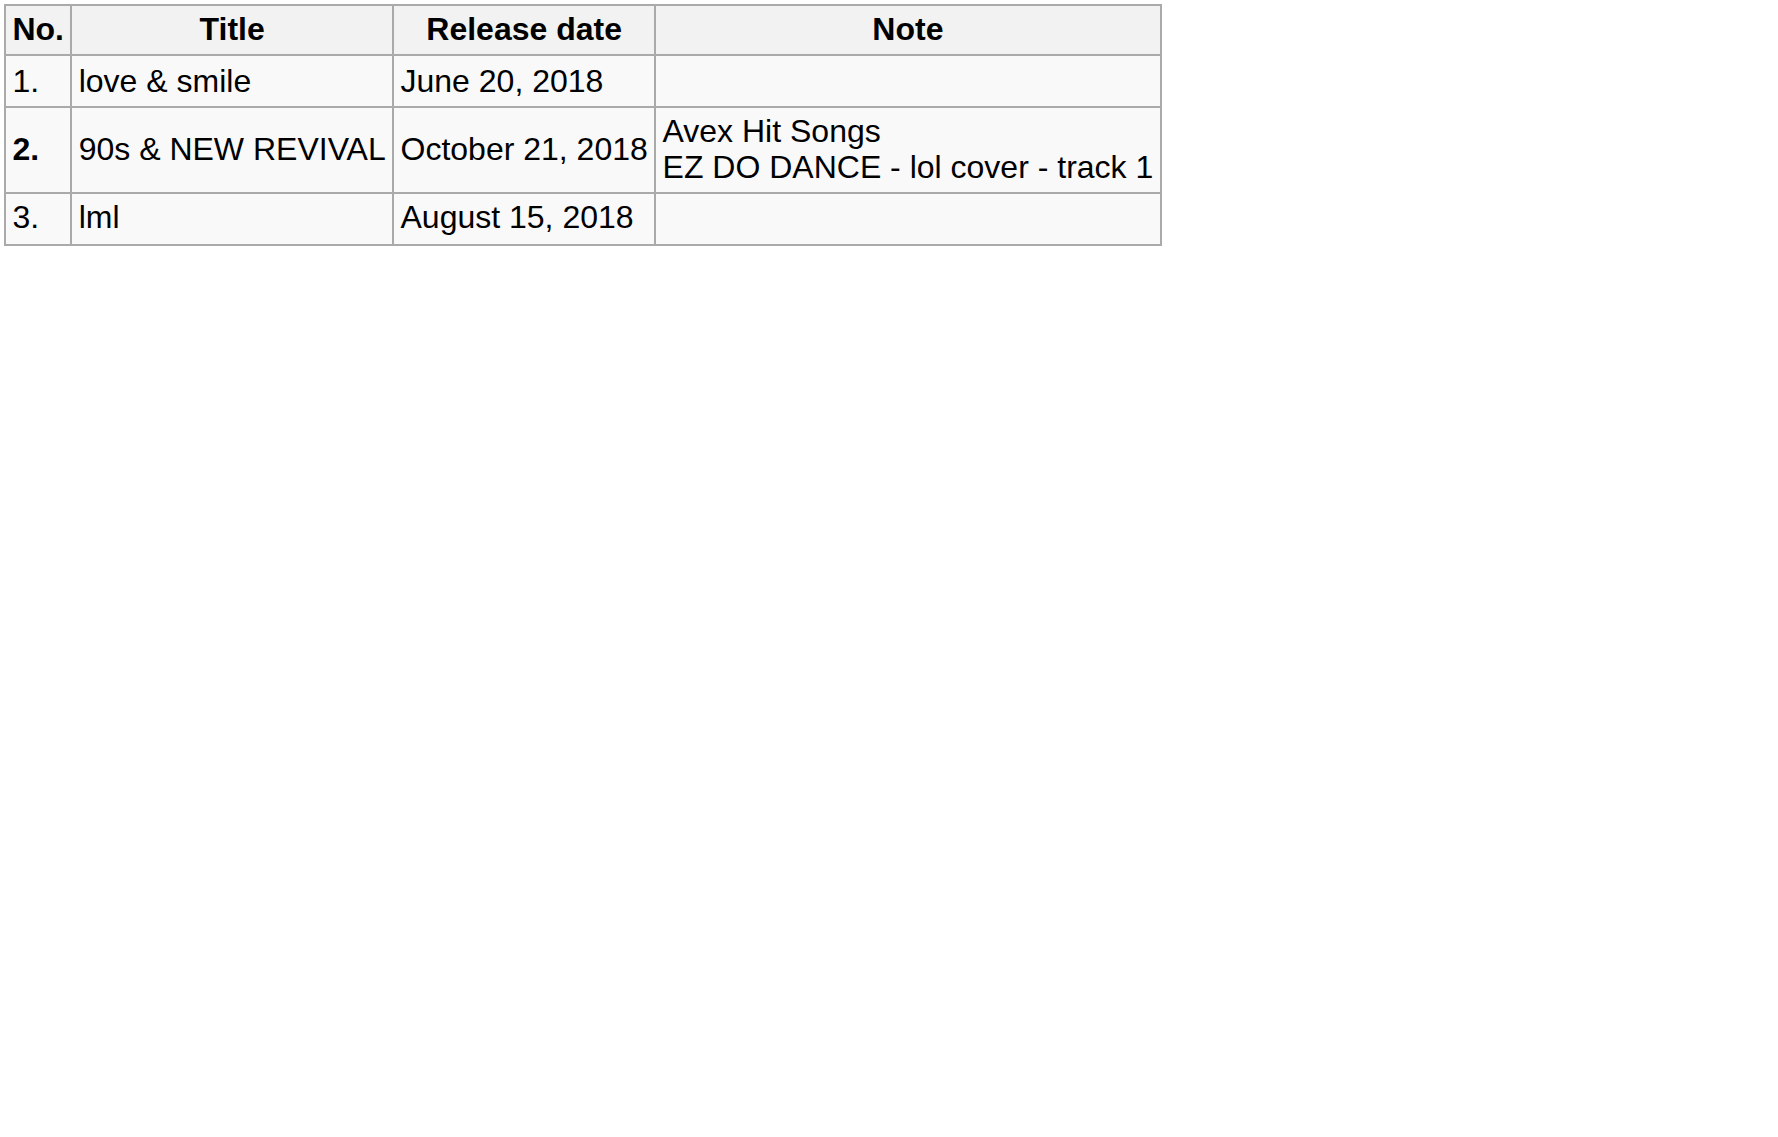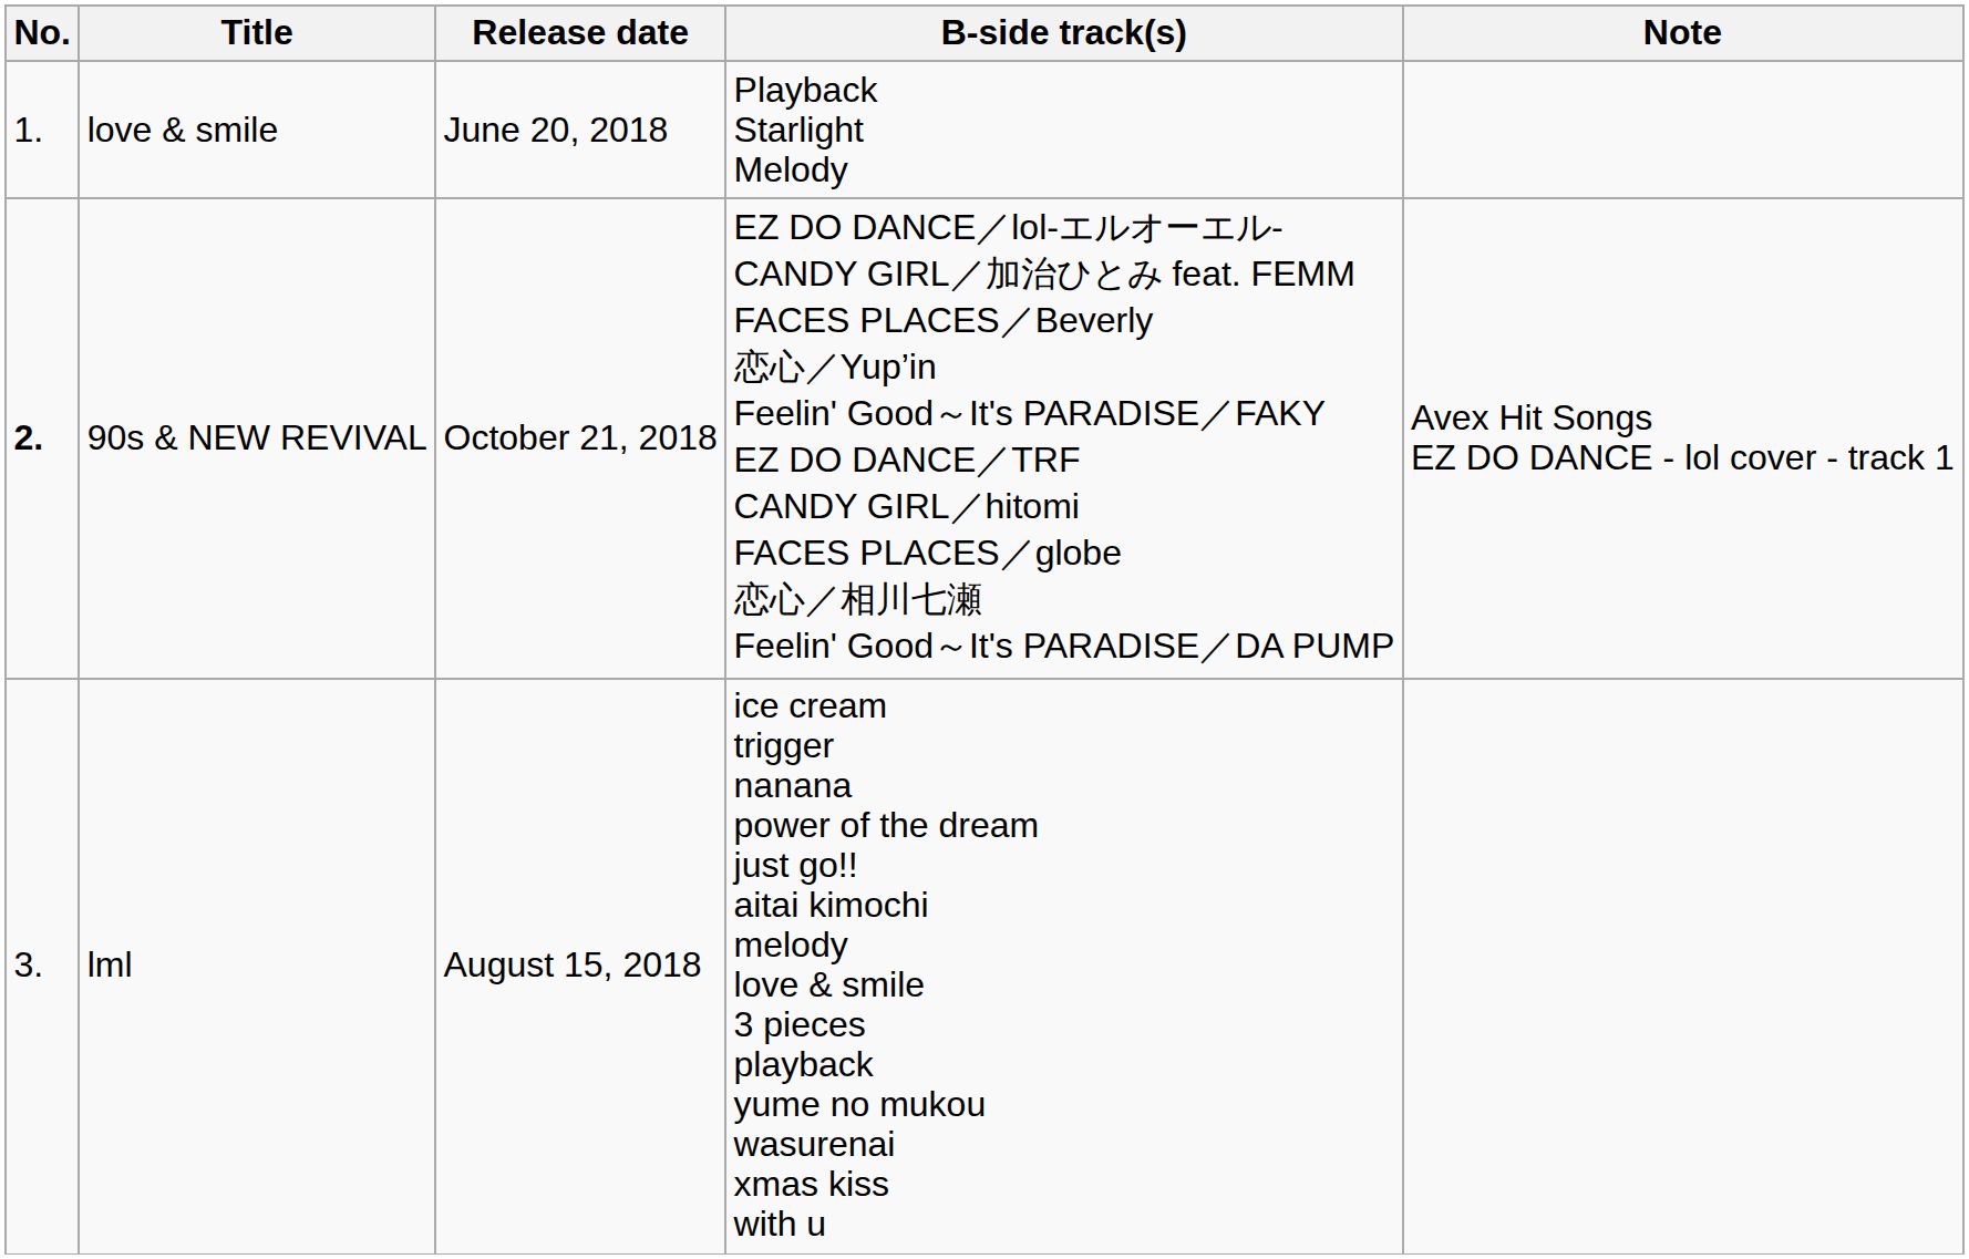 <table class="wikitable">
 <tr>
 <th>No.</th>
 <th>Title</th>
 <th>Release date</th>
+<th>B-side track(s)</th>
 <th>Note</th>
 </tr>
 <tr>
 <td>1.</td>
 <td>love & smile</td>
 <td>June 20, 2018</td>
+<td>Playback<br>Starlight<br>Melody</td>
 <td></td>
 </tr>
 <tr>
 <td><strong>2.</strong></td>
 <td>90s & NEW REVIVAL</td>
 <td>October 21, 2018</td>
+<td>EZ DO DANCE／lol-エルオーエル-<br>CANDY GIRL／加治ひとみ feat. FEMM<br>FACES PLACES／Beverly<br>恋心／Yup’in<br>Feelin' Good～It's PARADISE／FAKY<br>EZ DO DANCE／TRF<br>CANDY GIRL／hitomi<br>FACES PLACES／globe<br>恋心／相川七瀬<br>Feelin' Good～It's PARADISE／DA PUMP</td>
 <td>Avex Hit Songs<br>EZ DO DANCE - lol cover - track 1</td>
 </tr>
 <tr>
 <td>3.</td>
 <td>lml</td>
 <td>August 15, 2018</td>
+<td>ice cream<br>trigger<br>nanana<br>power of the dream<br>just go!!<br>aitai kimochi<br>melody<br>love & smile<br>3 pieces<br>playback<br>yume no mukou<br>wasurenai<br>xmas kiss<br>with u</td>
 <td></td>
 </tr>
 </table>
